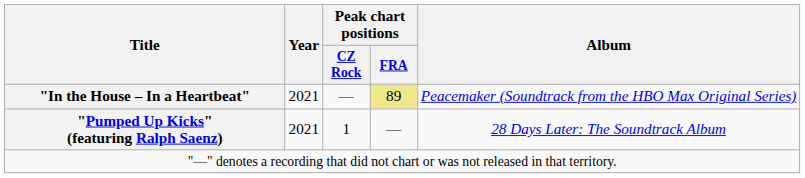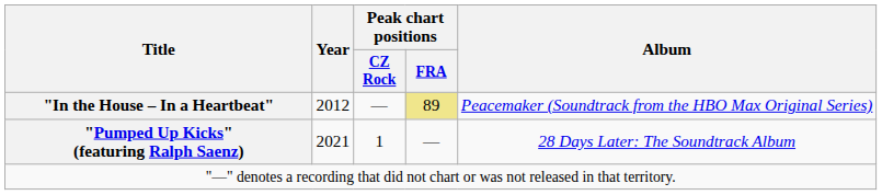 <table class="wikitable plainrowheaders" style="text-align:center;">
 <tr>
 <th scope="col" rowspan="2" style="width:18em;">Title</th>
 <th scope="col" rowspan="2">Year</th>
 <th scope="col" colspan="2">Peak chart positions</th>
 <th scope="col" rowspan="2">Album</th>
 </tr>
 <tr>
 <th scope="col" style="width:3em;font-size:90%;"><a href='#'>CZ<br>Rock</a><br></th>
 <th scope="col" style="width:3em;font-size:90%;"><a href='#'>FRA</a><br></th>
 </tr>
 <tr>
 <th scope="row">"In the House – In a Heartbeat"</th>
-<td>2021</td>
+<td>2012</td>
 <td>—</td>
 <td style="background: khaki;">89</td>
 <td><em><a href='#'>Peacemaker (Soundtrack from the HBO Max Original Series)</a></em></td>
 </tr>
 <tr>
 <th scope="row">"<a href='#'>Pumped Up Kicks</a>"<br><span>(featuring <a href='#'>Ralph Saenz</a>)</span></th>
 <td>2021</td>
 <td>1</td>
 <td>—</td>
 <td><em><a href='#'>28 Days Later: The Soundtrack Album</a></em></td>
 </tr>
 <tr>
 <td colspan="14" style="font-size:90%">"—" denotes a recording that did not chart or was not released in that territory.</td>
 </tr>
 </table>
